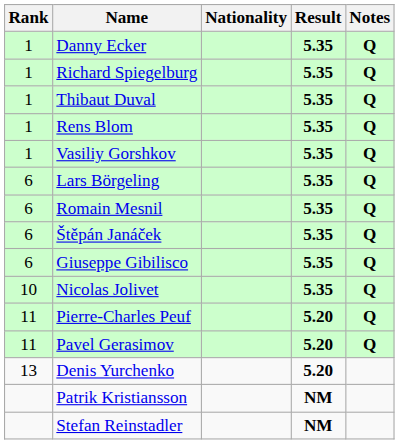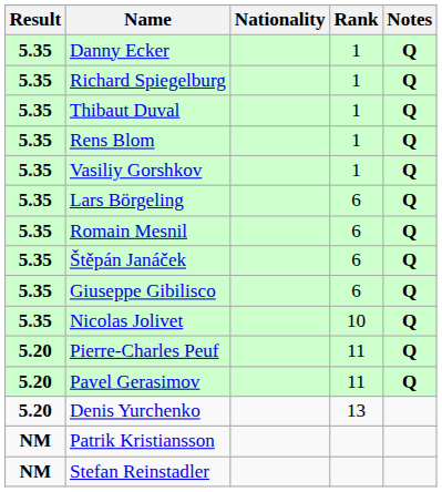 <table class="wikitable sortable" style="text-align:center">
 <tr>
-<th>Rank</th>
+<th>Result</th>
 <th>Name</th>
 <th>Nationality</th>
-<th>Result</th>
+<th>Rank</th>
 <th>Notes</th>
 </tr>
 <tr bgcolor=ccffcc>
-<td>1</td>
+<td><strong>5.35</strong></td>
 <td align=left><a href='#'>Danny Ecker</a></td>
 <td align=left></td>
-<td><strong>5.35</strong></td>
+<td>1</td>
 <td><strong>Q</strong></td>
 </tr>
 <tr bgcolor=ccffcc>
-<td>1</td>
+<td><strong>5.35</strong></td>
 <td align=left><a href='#'>Richard Spiegelburg</a></td>
 <td align=left></td>
-<td><strong>5.35</strong></td>
+<td>1</td>
 <td><strong>Q</strong></td>
 </tr>
 <tr bgcolor=ccffcc>
-<td>1</td>
+<td><strong>5.35</strong></td>
 <td align=left><a href='#'>Thibaut Duval</a></td>
 <td align=left></td>
-<td><strong>5.35</strong></td>
+<td>1</td>
 <td><strong>Q</strong></td>
 </tr>
 <tr bgcolor=ccffcc>
-<td>1</td>
+<td><strong>5.35</strong></td>
 <td align=left><a href='#'>Rens Blom</a></td>
 <td align=left></td>
-<td><strong>5.35</strong></td>
+<td>1</td>
 <td><strong>Q</strong></td>
 </tr>
 <tr bgcolor=ccffcc>
-<td>1</td>
+<td><strong>5.35</strong></td>
 <td align=left><a href='#'>Vasiliy Gorshkov</a></td>
 <td align=left></td>
-<td><strong>5.35</strong></td>
+<td>1</td>
 <td><strong>Q</strong></td>
 </tr>
 <tr bgcolor=ccffcc>
-<td>6</td>
+<td><strong>5.35</strong></td>
 <td align=left><a href='#'>Lars Börgeling</a></td>
 <td align=left></td>
-<td><strong>5.35</strong></td>
+<td>6</td>
 <td><strong>Q</strong></td>
 </tr>
 <tr bgcolor=ccffcc>
-<td>6</td>
+<td><strong>5.35</strong></td>
 <td align=left><a href='#'>Romain Mesnil</a></td>
 <td align=left></td>
-<td><strong>5.35</strong></td>
+<td>6</td>
 <td><strong>Q</strong></td>
 </tr>
 <tr bgcolor=ccffcc>
-<td>6</td>
+<td><strong>5.35</strong></td>
 <td align=left><a href='#'>Štěpán Janáček</a></td>
 <td align=left></td>
-<td><strong>5.35</strong></td>
+<td>6</td>
 <td><strong>Q</strong></td>
 </tr>
 <tr bgcolor=ccffcc>
-<td>6</td>
+<td><strong>5.35</strong></td>
 <td align=left><a href='#'>Giuseppe Gibilisco</a></td>
 <td align=left></td>
-<td><strong>5.35</strong></td>
+<td>6</td>
 <td><strong>Q</strong></td>
 </tr>
 <tr bgcolor=ccffcc>
-<td>10</td>
+<td><strong>5.35</strong></td>
 <td align=left><a href='#'>Nicolas Jolivet</a></td>
 <td align=left></td>
-<td><strong>5.35</strong></td>
+<td>10</td>
 <td><strong>Q</strong></td>
 </tr>
 <tr bgcolor=ccffcc>
-<td>11</td>
+<td><strong>5.20</strong></td>
 <td align=left><a href='#'>Pierre-Charles Peuf</a></td>
 <td align=left></td>
-<td><strong>5.20</strong></td>
+<td>11</td>
 <td><strong>Q</strong></td>
 </tr>
 <tr bgcolor=ccffcc>
-<td>11</td>
+<td><strong>5.20</strong></td>
 <td align=left><a href='#'>Pavel Gerasimov</a></td>
 <td align=left></td>
-<td><strong>5.20</strong></td>
+<td>11</td>
 <td><strong>Q</strong></td>
 </tr>
 <tr>
-<td>13</td>
+<td><strong>5.20</strong></td>
 <td align=left><a href='#'>Denis Yurchenko</a></td>
 <td align=left></td>
-<td><strong>5.20</strong></td>
+<td>13</td>
 <td></td>
 </tr>
 <tr>
-<td></td>
+<td><strong>NM</strong></td>
 <td align=left><a href='#'>Patrik Kristiansson</a></td>
 <td align=left></td>
-<td><strong>NM</strong></td>
+<td></td>
 <td></td>
 </tr>
 <tr>
-<td></td>
+<td><strong>NM</strong></td>
 <td align=left><a href='#'>Stefan Reinstadler</a></td>
 <td align=left></td>
-<td><strong>NM</strong></td>
+<td></td>
 <td></td>
 </tr>
 </table>
